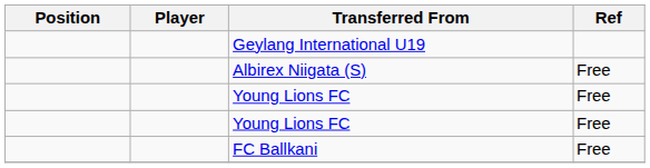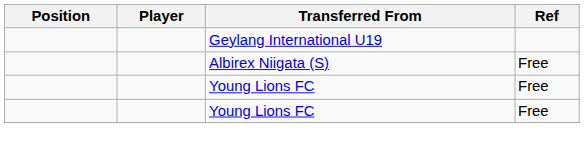 <table class="wikitable sortable" style="width:70%; text-align:center; font-size:100%; text-align:left;">
 <tr>
 <th><strong>Position</strong></th>
 <th><strong>Player</strong></th>
 <th><strong>Transferred From</strong></th>
 <th><strong>Ref</strong></th>
 </tr>
 <tr>
 <td></td>
 <td></td>
 <td> <a href='#'>Geylang International U19</a></td>
 <td></td>
 </tr>
 <tr>
 <td></td>
 <td></td>
 <td> <a href='#'>Albirex Niigata (S)</a></td>
 <td>Free </td>
 </tr>
 <tr>
 <td></td>
 <td></td>
 <td> <a href='#'>Young Lions FC</a></td>
 <td>Free </td>
 </tr>
 <tr>
 <td></td>
 <td></td>
 <td> <a href='#'>Young Lions FC</a></td>
 <td>Free </td>
 </tr>
 <tr>
-<td></td>
-<td></td>
-<td> <a href='#'>FC Ballkani</a></td>
-<td>Free </td>
-</tr>
-<tr>
 </tr>
 </table>
